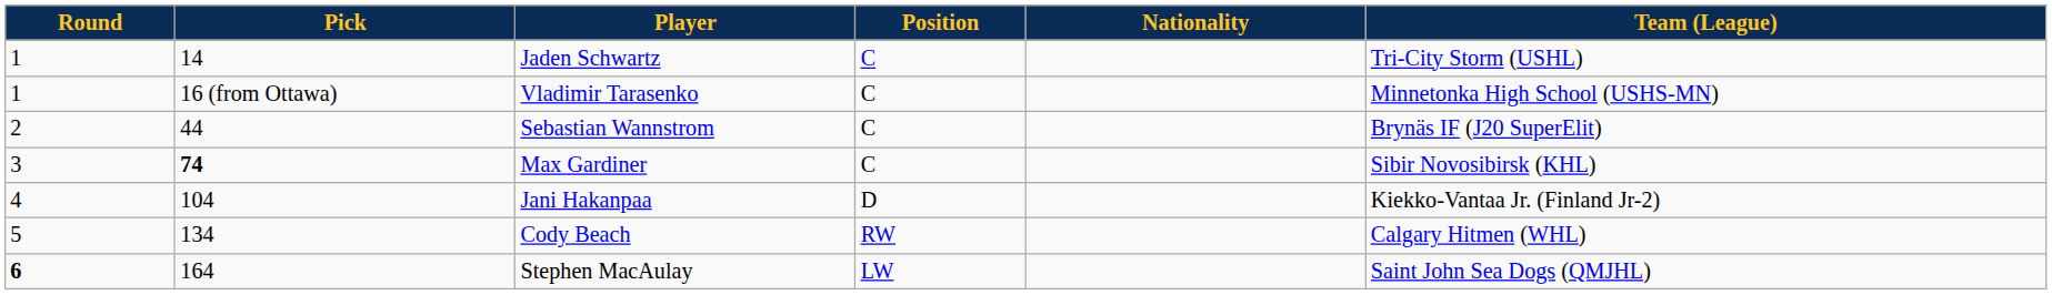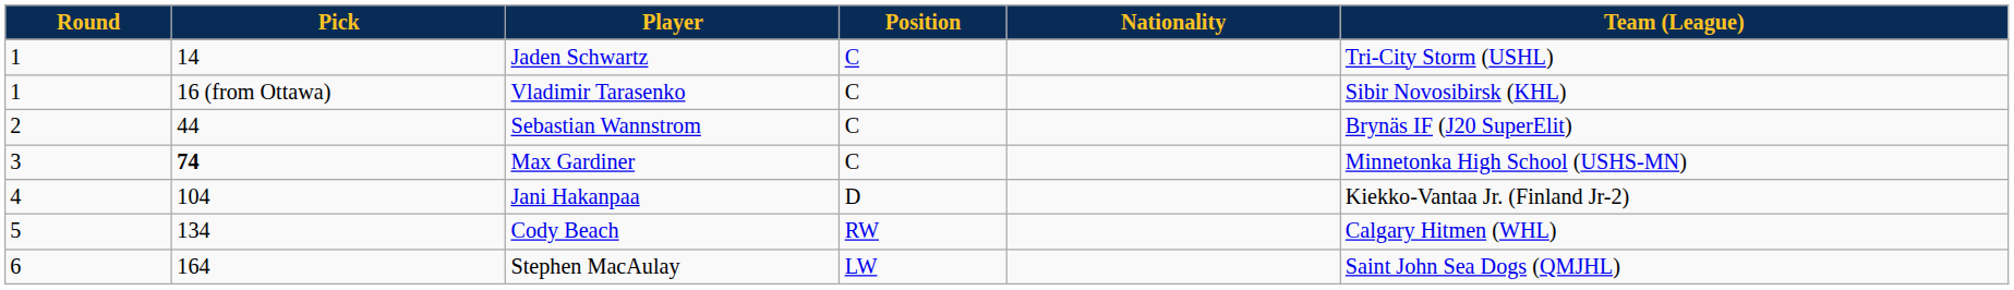 <table class="wikitable sortable sortable">
 <tr>
 <th style="background:#092c57; color:#ffc322" width="5%">Round</th>
 <th style="background:#092c57; color:#ffc322" width="10%">Pick</th>
 <th style="background:#092c57; color:#ffc322" width="10%">Player</th>
 <th style="background:#092c57; color:#ffc322" width="5%">Position</th>
 <th style="background:#092c57; color:#ffc322" width="10%">Nationality</th>
 <th style="background:#092c57; color:#ffc322" width="20%">Team (League)</th>
 </tr>
 <tr style="text-align: center">
 </tr>
 <tr>
 <td>1</td>
 <td>14</td>
 <td><a href='#'>Jaden Schwartz</a></td>
 <td><a href='#'>C</a></td>
 <td></td>
 <td><a href='#'>Tri-City Storm</a> (<a href='#'>USHL</a>)</td>
 </tr>
 <tr>
 <td>1</td>
 <td>16 (from Ottawa)</td>
 <td><a href='#'>Vladimir Tarasenko</a></td>
 <td>C</td>
 <td></td>
-<td><a href='#'>Minnetonka High School</a> (<a href='#'>USHS-MN</a>)</td>
+<td><a href='#'>Sibir Novosibirsk</a> (<a href='#'>KHL</a>)</td>
 </tr>
 <tr>
 <td>2</td>
 <td>44</td>
 <td><a href='#'>Sebastian Wannstrom</a></td>
 <td>C</td>
 <td></td>
 <td><a href='#'>Brynäs IF</a> (<a href='#'>J20 SuperElit</a>)</td>
 </tr>
 <tr>
 <td>3</td>
 <td><strong>74</strong></td>
 <td><a href='#'>Max Gardiner</a></td>
 <td>C</td>
 <td></td>
-<td><a href='#'>Sibir Novosibirsk</a> (<a href='#'>KHL</a>)</td>
+<td><a href='#'>Minnetonka High School</a> (<a href='#'>USHS-MN</a>)</td>
 </tr>
 <tr>
 <td>4</td>
 <td>104</td>
 <td><a href='#'>Jani Hakanpaa</a></td>
 <td>D</td>
 <td></td>
 <td>Kiekko-Vantaa Jr. (Finland Jr-2)</td>
 </tr>
 <tr>
 <td>5</td>
 <td>134</td>
 <td><a href='#'>Cody Beach</a></td>
 <td><a href='#'>RW</a></td>
 <td></td>
 <td><a href='#'>Calgary Hitmen</a> (<a href='#'>WHL</a>)</td>
 </tr>
 <tr>
-<td><strong>6</strong></td>
+<td>6</td>
 <td>164</td>
 <td>Stephen MacAulay</td>
 <td><a href='#'>LW</a></td>
 <td></td>
 <td><a href='#'>Saint John Sea Dogs</a> (<a href='#'>QMJHL</a>)</td>
 </tr>
 </table>
